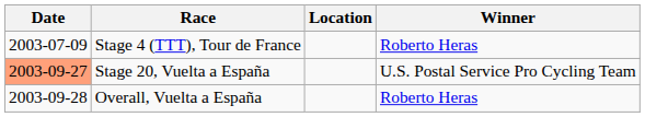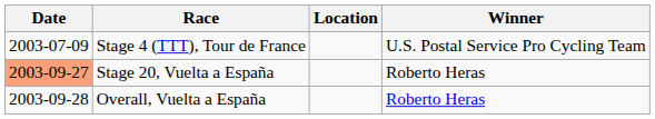 <table class="wikitable sortable">
 <tr>
 <th>Date</th>
 <th>Race</th>
 <th>Location</th>
 <th>Winner</th>
 </tr>
 <tr>
 <td>2003-07-09</td>
 <td>Stage 4 (<a href='#'>TTT</a>), Tour de France</td>
 <td></td>
-<td><a href='#'>Roberto Heras</a></td>
+<td>U.S. Postal Service Pro Cycling Team</td>
 </tr>
 <tr>
 <td style="background: lightsalmon;">2003-09-27</td>
 <td>Stage 20, Vuelta a España</td>
 <td></td>
-<td>U.S. Postal Service Pro Cycling Team</td>
+<td>Roberto Heras</td>
 </tr>
 <tr>
 <td>2003-09-28</td>
 <td>Overall, Vuelta a España </td>
 <td></td>
 <td><a href='#'>Roberto Heras</a></td>
 </tr>
 </table>
